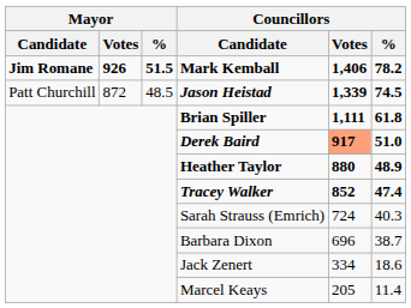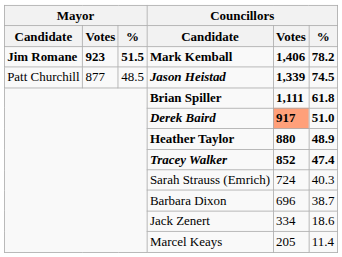 <table class="wikitable collapsible collapsed" align="right">
 <tr>
 <th colspan=3>Mayor</th>
 <th colspan=3>Councillors</th>
 </tr>
 <tr>
 <th>Candidate</th>
 <th>Votes</th>
 <th>%</th>
 <th>Candidate</th>
 <th>Votes</th>
 <th>%</th>
 </tr>
 <tr>
 <td><strong>Jim Romane</strong></td>
-<td><strong>926</strong></td>
+<td><strong>923</strong></td>
 <td><strong>51.5</strong></td>
 <td><strong>Mark Kemball</strong></td>
 <td><strong>1,406</strong></td>
 <td><strong>78.2</strong></td>
 </tr>
 <tr>
 <td>Patt Churchill</td>
-<td>872</td>
+<td>877</td>
 <td>48.5</td>
 <td><strong><em>Jason Heistad</em></strong></td>
 <td><strong>1,339</strong></td>
 <td><strong>74.5</strong></td>
 </tr>
 <tr>
 <td rowspan=8 colspan=3></td>
 <td><strong>Brian Spiller</strong></td>
 <td><strong>1,111</strong></td>
 <td><strong>61.8</strong></td>
 </tr>
 <tr>
 <td><strong><em>Derek Baird</em></strong></td>
 <td style="background: lightsalmon;"><strong>917</strong></td>
 <td><strong>51.0</strong></td>
 </tr>
 <tr>
 <td><strong>Heather Taylor</strong></td>
 <td><strong>880</strong></td>
 <td><strong>48.9</strong></td>
 </tr>
 <tr>
 <td><strong><em>Tracey Walker</em></strong></td>
 <td><strong>852</strong></td>
 <td><strong>47.4</strong></td>
 </tr>
 <tr>
 <td>Sarah Strauss (Emrich)</td>
 <td>724</td>
 <td>40.3</td>
 </tr>
 <tr>
 <td>Barbara Dixon</td>
 <td>696</td>
 <td>38.7</td>
 </tr>
 <tr>
 <td>Jack Zenert</td>
 <td>334</td>
 <td>18.6</td>
 </tr>
 <tr>
 <td>Marcel Keays</td>
 <td>205</td>
 <td>11.4</td>
 </tr>
 </table>
